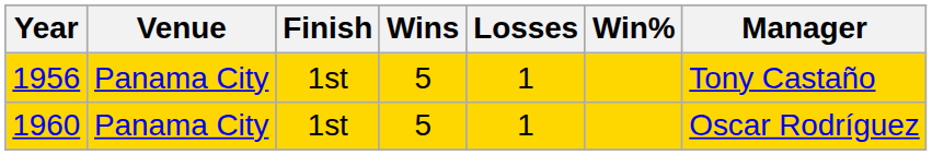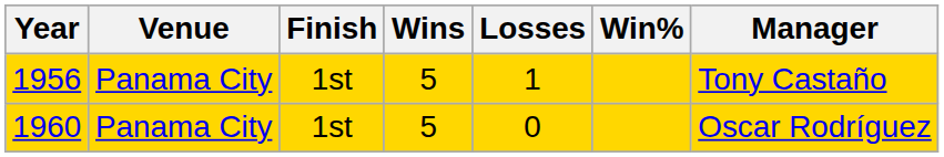 <table class="wikitable sortable plainrowheaders" style="text-align:center;">
 <tr>
 <th scope="col">Year</th>
 <th scope="col">Venue</th>
 <th scope="col">Finish</th>
 <th scope="col">Wins</th>
 <th scope="col">Losses</th>
 <th scope="col">Win%</th>
 <th scope="col">Manager</th>
 </tr>
 <tr style="background:gold;">
 <td><a href='#'>1956</a></td>
 <td align=left> <a href='#'>Panama City</a></td>
 <td>1st</td>
 <td>5</td>
 <td>1</td>
 <td></td>
 <td align=left> <a href='#'>Tony Castaño</a></td>
 </tr>
 <tr style="background:gold;">
 <td><a href='#'>1960</a></td>
 <td align=left> <a href='#'>Panama City</a></td>
 <td>1st</td>
 <td>5</td>
-<td>1</td>
+<td>0</td>
 <td></td>
 <td align=left> <a href='#'>Oscar Rodríguez</a></td>
 </tr>
 </table>
